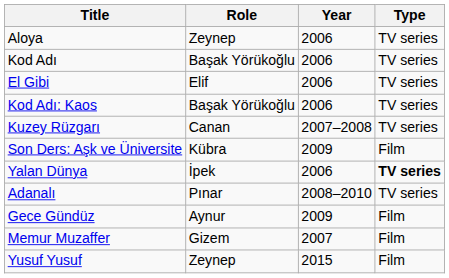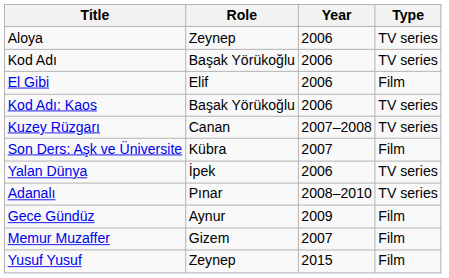 <table class="wikitable">
 <tr>
 <th>Title</th>
 <th>Role</th>
 <th>Year</th>
 <th>Type</th>
 </tr>
 <tr>
 <td>Aloya</td>
 <td>Zeynep</td>
 <td>2006</td>
 <td>TV series</td>
 </tr>
 <tr>
 <td>Kod Adı</td>
 <td>Başak Yörükoğlu</td>
 <td>2006</td>
 <td>TV series</td>
 </tr>
 <tr>
 <td><a href='#'>El Gibi</a></td>
 <td>Elif</td>
 <td>2006</td>
-<td>TV series</td>
+<td>Film</td>
 </tr>
 <tr>
 <td><a href='#'>Kod Adı: Kaos</a></td>
 <td>Başak Yörükoğlu</td>
 <td>2006</td>
 <td>TV series</td>
 </tr>
 <tr>
 <td><a href='#'>Kuzey Rüzgarı</a></td>
 <td>Canan</td>
 <td>2007–2008</td>
 <td>TV series</td>
 </tr>
 <tr>
 <td><a href='#'>Son Ders: Aşk ve Üniversite</a></td>
 <td>Kübra</td>
-<td>2009</td>
+<td>2007</td>
 <td>Film</td>
 </tr>
 <tr>
 <td><a href='#'>Yalan Dünya</a></td>
 <td>İpek</td>
 <td>2006</td>
-<td><strong>TV series</strong></td>
+<td>TV series</td>
 </tr>
 <tr>
 <td><a href='#'>Adanalı</a></td>
 <td>Pınar</td>
 <td>2008–2010</td>
 <td>TV series</td>
 </tr>
 <tr>
 <td><a href='#'>Gece Gündüz</a></td>
 <td>Aynur</td>
 <td>2009</td>
 <td>Film</td>
 </tr>
 <tr>
 <td><a href='#'>Memur Muzaffer</a></td>
 <td>Gizem</td>
 <td>2007</td>
 <td>Film</td>
 </tr>
 <tr>
 <td><a href='#'>Yusuf Yusuf</a></td>
 <td>Zeynep</td>
 <td>2015</td>
 <td>Film</td>
 </tr>
 </table>
